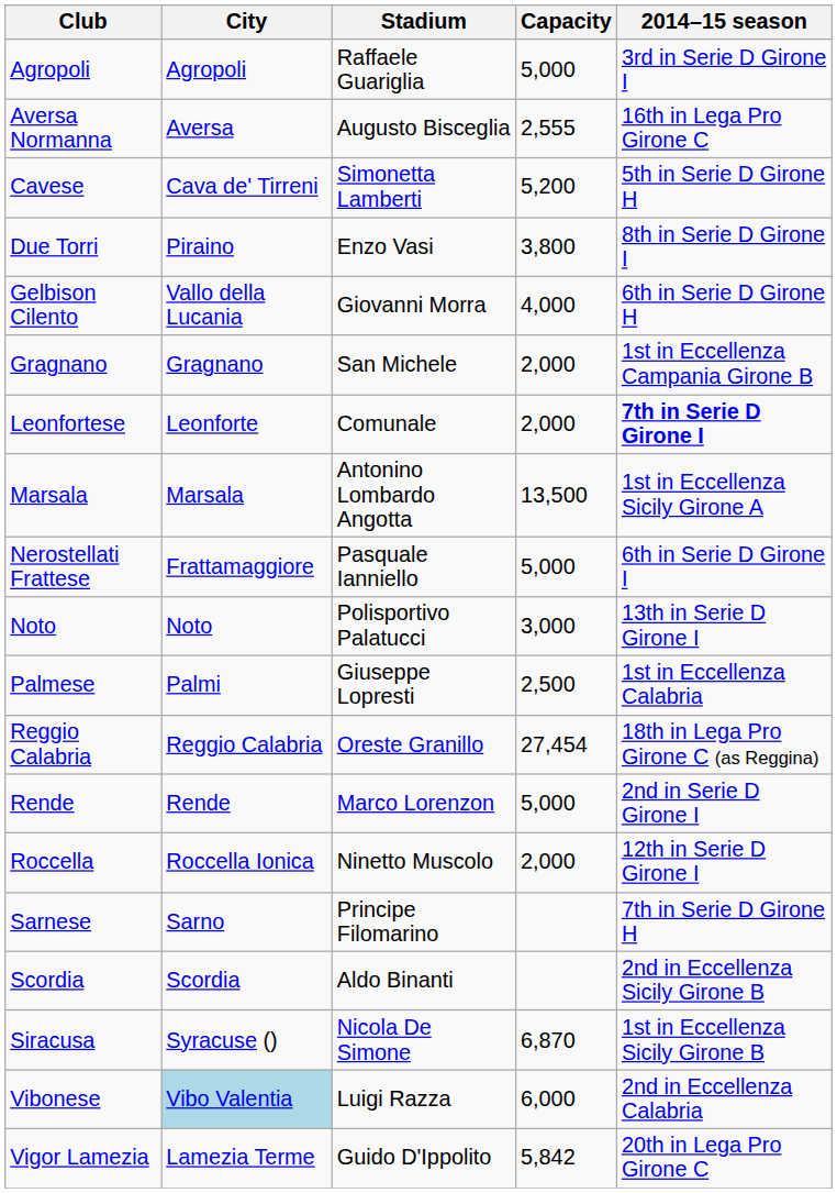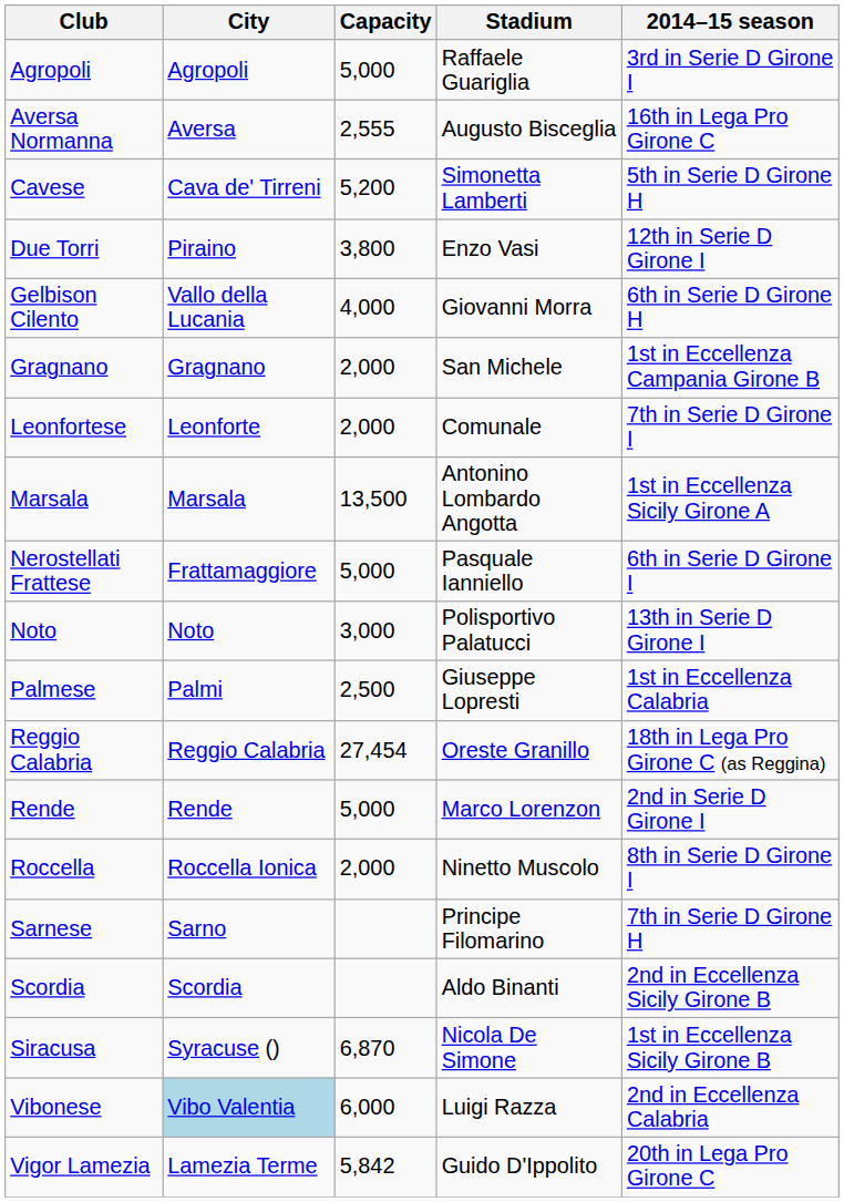 <table class="wikitable sortable">
 <tr>
 <th>Club</th>
 <th>City</th>
+<th>Capacity</th>
 <th>Stadium</th>
-<th>Capacity</th>
 <th>2014–15 season</th>
 </tr>
 <tr>
 <td><a href='#'>Agropoli</a></td>
 <td><a href='#'>Agropoli</a></td>
+<td>5,000</td>
 <td>Raffaele Guariglia</td>
-<td>5,000</td>
 <td><a href='#'>3rd in Serie D Girone I</a></td>
 </tr>
 <tr>
 <td><a href='#'>Aversa Normanna</a></td>
 <td><a href='#'>Aversa</a></td>
+<td>2,555</td>
 <td>Augusto Bisceglia</td>
-<td>2,555</td>
 <td><a href='#'>16th in Lega Pro Girone C</a></td>
 </tr>
 <tr>
 <td><a href='#'>Cavese</a></td>
 <td><a href='#'>Cava de' Tirreni</a></td>
+<td>5,200</td>
 <td><a href='#'>Simonetta Lamberti</a></td>
-<td>5,200</td>
 <td><a href='#'>5th in Serie D Girone H</a></td>
 </tr>
 <tr>
 <td><a href='#'>Due Torri</a></td>
 <td><a href='#'>Piraino</a></td>
+<td>3,800</td>
 <td>Enzo Vasi</td>
-<td>3,800</td>
-<td><a href='#'>8th in Serie D Girone I</a></td>
+<td><a href='#'>12th in Serie D Girone I</a></td>
 </tr>
 <tr>
 <td><a href='#'>Gelbison Cilento</a></td>
 <td><a href='#'>Vallo della Lucania</a></td>
+<td>4,000</td>
 <td>Giovanni Morra</td>
-<td>4,000</td>
 <td><a href='#'>6th in Serie D Girone H</a></td>
 </tr>
 <tr>
 <td><a href='#'>Gragnano</a></td>
 <td><a href='#'>Gragnano</a></td>
+<td>2,000</td>
 <td>San Michele</td>
-<td>2,000</td>
 <td><a href='#'>1st in Eccellenza Campania Girone B</a></td>
 </tr>
 <tr>
 <td><a href='#'>Leonfortese</a></td>
 <td><a href='#'>Leonforte</a></td>
+<td>2,000</td>
 <td>Comunale</td>
-<td>2,000</td>
-<td><strong><a href='#'>7th in Serie D Girone I</a></strong></td>
+<td><a href='#'>7th in Serie D Girone I</a></td>
 </tr>
 <tr>
 <td><a href='#'>Marsala</a></td>
 <td><a href='#'>Marsala</a></td>
+<td>13,500</td>
 <td>Antonino Lombardo Angotta</td>
-<td>13,500</td>
 <td><a href='#'>1st in Eccellenza Sicily Girone A</a></td>
 </tr>
 <tr>
 <td><a href='#'>Nerostellati Frattese</a></td>
 <td><a href='#'>Frattamaggiore</a></td>
+<td>5,000</td>
 <td>Pasquale Ianniello</td>
-<td>5,000</td>
 <td><a href='#'>6th in Serie D Girone I</a></td>
 </tr>
 <tr>
 <td><a href='#'>Noto</a></td>
 <td><a href='#'>Noto</a></td>
+<td>3,000</td>
 <td>Polisportivo Palatucci</td>
-<td>3,000</td>
 <td><a href='#'>13th in Serie D Girone I</a></td>
 </tr>
 <tr>
 <td><a href='#'>Palmese</a></td>
 <td><a href='#'>Palmi</a></td>
+<td>2,500</td>
 <td>Giuseppe Lopresti</td>
-<td>2,500</td>
 <td><a href='#'>1st in Eccellenza Calabria</a></td>
 </tr>
 <tr>
 <td><a href='#'>Reggio Calabria</a></td>
 <td><a href='#'>Reggio Calabria</a></td>
+<td>27,454</td>
 <td><a href='#'>Oreste Granillo</a></td>
-<td>27,454</td>
 <td><a href='#'>18th in Lega Pro Girone C</a> <small>(as Reggina)</small></td>
 </tr>
 <tr>
 <td><a href='#'>Rende</a></td>
 <td><a href='#'>Rende</a></td>
+<td>5,000</td>
 <td><a href='#'>Marco Lorenzon</a></td>
-<td>5,000</td>
 <td><a href='#'>2nd in Serie D Girone I</a></td>
 </tr>
 <tr>
 <td><a href='#'>Roccella</a></td>
 <td><a href='#'>Roccella Ionica</a></td>
+<td>2,000</td>
 <td>Ninetto Muscolo</td>
-<td>2,000</td>
-<td><a href='#'>12th in Serie D Girone I</a></td>
+<td><a href='#'>8th in Serie D Girone I</a></td>
 </tr>
 <tr>
 <td><a href='#'>Sarnese</a></td>
 <td><a href='#'>Sarno</a></td>
+<td></td>
 <td>Principe Filomarino</td>
-<td></td>
 <td><a href='#'>7th in Serie D Girone H</a></td>
 </tr>
 <tr>
 <td><a href='#'>Scordia</a></td>
 <td><a href='#'>Scordia</a></td>
+<td></td>
 <td>Aldo Binanti</td>
-<td></td>
 <td><a href='#'>2nd in Eccellenza Sicily Girone B</a></td>
 </tr>
 <tr>
 <td><a href='#'>Siracusa</a></td>
 <td><a href='#'>Syracuse</a> ()</td>
+<td>6,870</td>
 <td><a href='#'>Nicola De Simone</a></td>
-<td>6,870</td>
 <td><a href='#'>1st in Eccellenza Sicily Girone B</a></td>
 </tr>
 <tr>
 <td><a href='#'>Vibonese</a></td>
 <td style="background: lightblue;"><a href='#'>Vibo Valentia</a></td>
+<td>6,000</td>
 <td>Luigi Razza</td>
-<td>6,000</td>
 <td><a href='#'>2nd in Eccellenza Calabria</a></td>
 </tr>
 <tr>
 <td><a href='#'>Vigor Lamezia</a></td>
 <td><a href='#'>Lamezia Terme</a></td>
+<td>5,842</td>
 <td>Guido D'Ippolito</td>
-<td>5,842</td>
 <td><a href='#'>20th in Lega Pro Girone C</a></td>
 </tr>
 </table>
